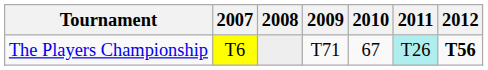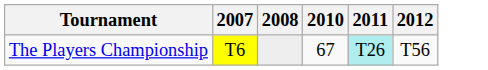 <table class="wikitable" style="font-size:95%;text-align:center;">
 <tr>
 <th>Tournament</th>
 <th>2007</th>
 <th>2008</th>
-<th>2009</th>
 <th>2010</th>
 <th>2011</th>
 <th>2012</th>
 </tr>
 <tr>
 <td align=left><a href='#'>The Players Championship</a></td>
 <td style="background:yellow;">T6</td>
 <td style="background:#eeeeee;"></td>
-<td>T71</td>
 <td>67</td>
 <td style="background: paleturquoise;">T26</td>
-<td><strong>T56</strong></td>
+<td>T56</td>
 </tr>
 </table>
